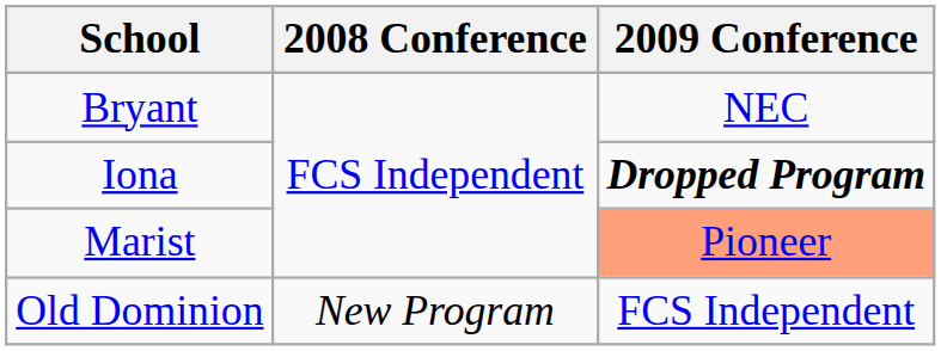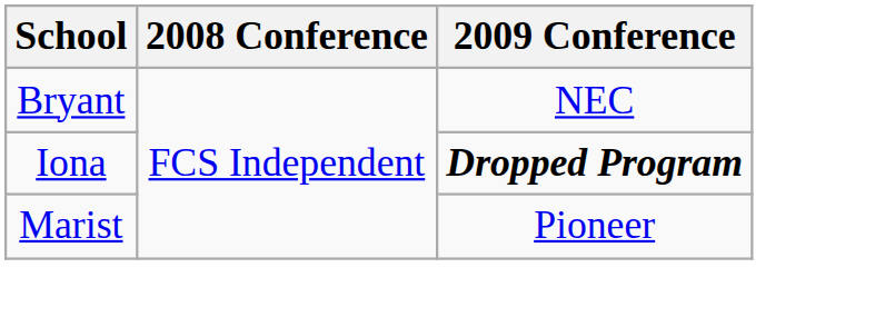 <table class="wikitable sortable">
 <tr>
 <th>School</th>
 <th>2008 Conference</th>
 <th>2009 Conference</th>
 </tr>
 <tr style="text-align:center;">
 <td><a href='#'>Bryant</a></td>
 <td rowspan="3"><a href='#'>FCS Independent</a></td>
 <td><a href='#'>NEC</a></td>
 </tr>
 <tr style="text-align:center;">
 <td><a href='#'>Iona</a></td>
 <td><strong><em>Dropped Program</em></strong></td>
 </tr>
 <tr style="text-align:center;">
 <td><a href='#'>Marist</a></td>
-<td style="background: lightsalmon;"><a href='#'>Pioneer</a></td>
-</tr>
-<tr style="text-align:center;">
-<td><a href='#'>Old Dominion</a></td>
-<td><em>New Program</em></td>
-<td><a href='#'>FCS Independent</a></td>
+<td><a href='#'>Pioneer</a></td>
 </tr>
 </table>
